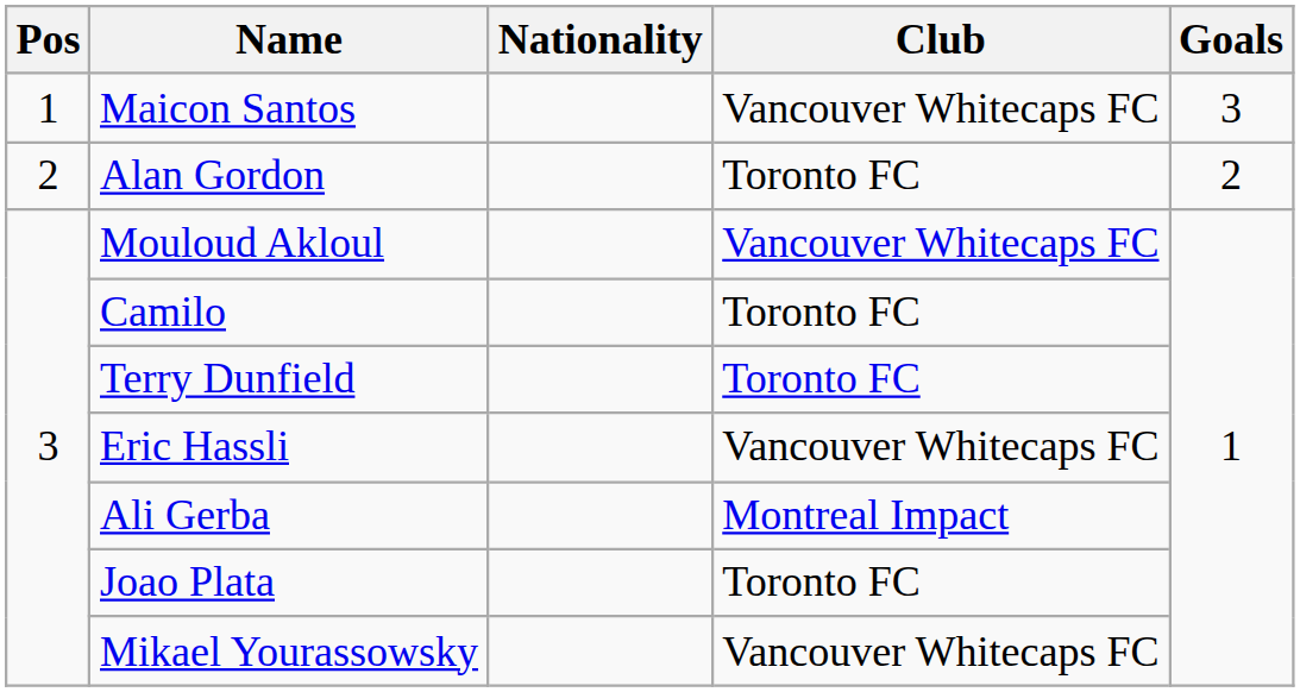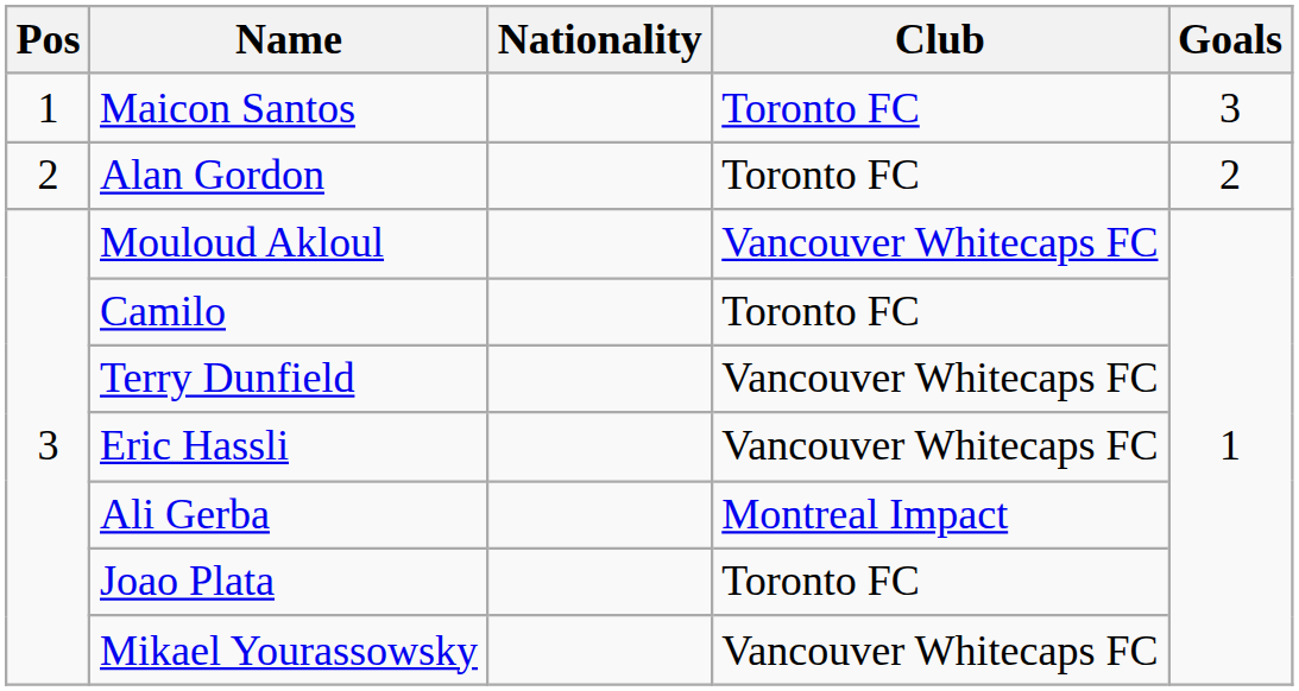 <table class="wikitable">
 <tr>
 <th>Pos</th>
 <th>Name</th>
 <th>Nationality</th>
 <th>Club</th>
 <th>Goals</th>
 </tr>
 <tr>
 <td align=center>1</td>
 <td><a href='#'>Maicon Santos</a></td>
 <td></td>
-<td>Vancouver Whitecaps FC</td>
+<td><a href='#'>Toronto FC</a></td>
 <td align=center>3</td>
 </tr>
 <tr>
 <td style="text-align:center;">2</td>
 <td><a href='#'>Alan Gordon</a></td>
 <td></td>
 <td>Toronto FC</td>
 <td style="text-align:center;">2</td>
 </tr>
 <tr>
 <td rowspan="7" style="text-align:center;">3</td>
 <td><a href='#'>Mouloud Akloul</a></td>
 <td></td>
 <td><a href='#'>Vancouver Whitecaps FC</a></td>
 <td rowspan="7" style="text-align:center;">1</td>
 </tr>
 <tr>
 <td><a href='#'>Camilo</a></td>
 <td></td>
 <td>Toronto FC</td>
 </tr>
 <tr>
 <td><a href='#'>Terry Dunfield</a></td>
 <td></td>
-<td><a href='#'>Toronto FC</a></td>
+<td>Vancouver Whitecaps FC</td>
 </tr>
 <tr>
 <td><a href='#'>Eric Hassli</a></td>
 <td></td>
 <td>Vancouver Whitecaps FC</td>
 </tr>
 <tr>
 <td><a href='#'>Ali Gerba</a></td>
 <td></td>
 <td><a href='#'>Montreal Impact</a></td>
 </tr>
 <tr>
 <td><a href='#'>Joao Plata</a></td>
 <td></td>
 <td>Toronto FC</td>
 </tr>
 <tr>
 <td><a href='#'>Mikael Yourassowsky</a></td>
 <td></td>
 <td>Vancouver Whitecaps FC</td>
 </tr>
 </table>
